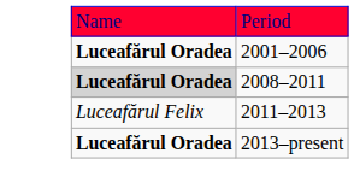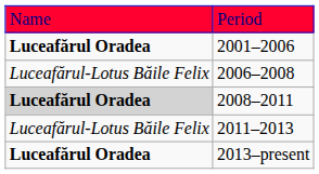 <table class="wikitable" style="text-align: left" align="right">
 <tr>
 <td style="background:#FF0030;color:#000080;border:1px solid #0000CD">Name</td>
 <td style="background:#FF0030;color:#000080;border:1px solid #0000CD">Period</td>
 </tr>
 <tr>
 <td align=left><strong>Luceafărul Oradea</strong></td>
 <td>2001–2006</td>
 </tr>
 <tr>
+<td align=left><em>Luceafărul-Lotus Băile Felix</em></td>
+<td>2006–2008</td>
+</tr>
+<tr>
 <td align=left style="background: lightgrey;"><strong>Luceafărul Oradea</strong></td>
 <td>2008–2011</td>
 </tr>
 <tr>
-<td align=left><em>Luceafărul Felix</em></td>
+<td align=left><em>Luceafărul-Lotus Băile Felix</em></td>
 <td>2011–2013</td>
 </tr>
 <tr>
 <td align=left><strong>Luceafărul Oradea</strong></td>
 <td>2013–present</td>
 </tr>
 </table>
